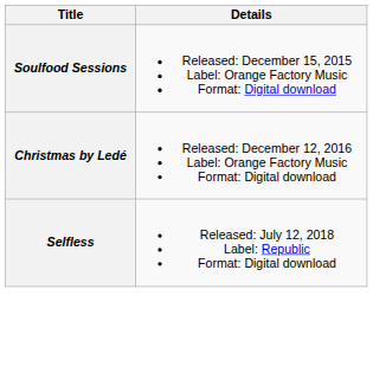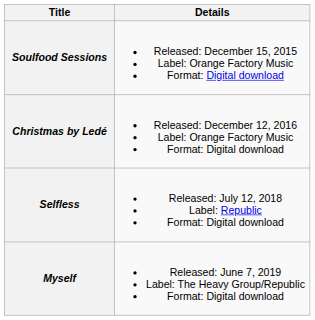 <table class="wikitable plainrowheaders" style="text-align:center;">
 <tr>
 <th scope="col" style="width:10em;">Title</th>
 <th scope="col" style="width:18em;">Details</th>
 </tr>
 <tr>
 <th scope="row"><em>Soulfood Sessions</em></th>
 <td><br><ul><li>Released: December 15, 2015</li><li>Label: Orange Factory Music</li><li>Format: <a href='#'>Digital download</a></li></ul></td>
 </tr>
 <tr>
 <th scope="row"><em>Christmas by Ledé</em></th>
 <td><br><ul><li>Released: December 12, 2016</li><li>Label: Orange Factory Music</li><li>Format: Digital download</li></ul></td>
 </tr>
 <tr>
 <th scope="row"><em>Selfless</em></th>
 <td><br><ul><li>Released: July 12, 2018</li><li>Label: <a href='#'>Republic</a></li><li>Format: Digital download</li></ul></td>
 </tr>
+<tr>
+<th scope="row"><em>Myself</em></th>
+<td><br><ul><li>Released: June 7, 2019</li><li>Label: The Heavy Group/Republic</li><li>Format: Digital download</li></ul></td>
+</tr>
 </table>
